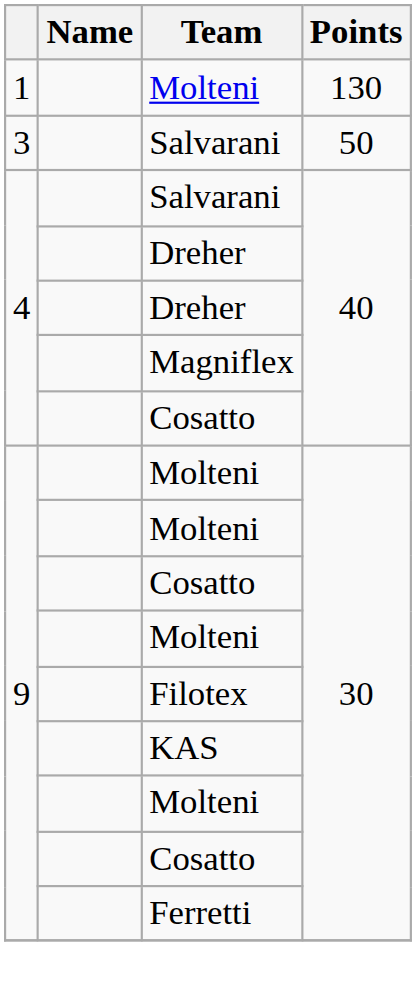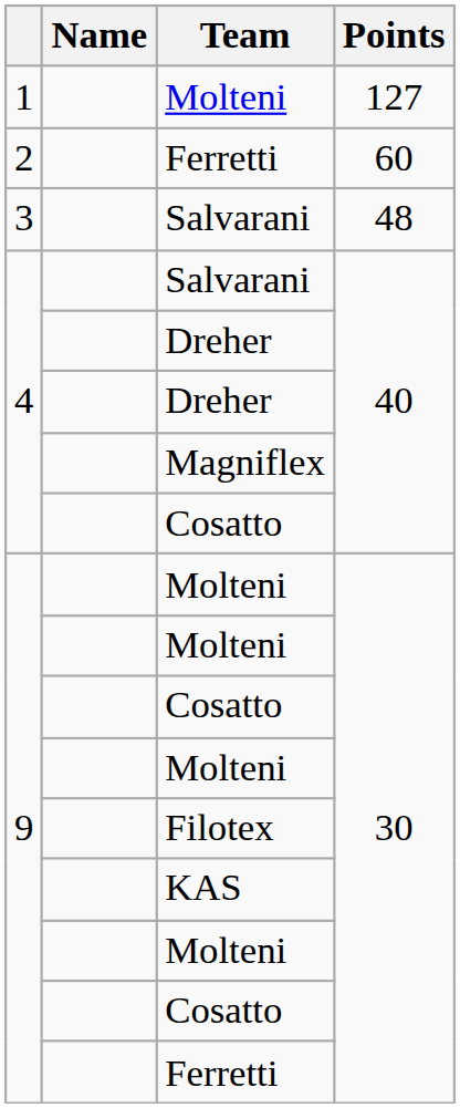 <table class="wikitable">
 <tr>
 <th></th>
 <th>Name</th>
 <th>Team</th>
 <th>Points</th>
 </tr>
 <tr>
 <td style="text-align:center">1</td>
 <td></td>
 <td><a href='#'>Molteni</a></td>
-<td style="text-align:center">130</td>
+<td style="text-align:center">127</td>
+</tr>
+<tr>
+<td style="text-align:center">2</td>
+<td></td>
+<td>Ferretti</td>
+<td style="text-align:center">60</td>
 </tr>
 <tr>
 <td style="text-align:center">3</td>
 <td></td>
 <td>Salvarani</td>
-<td style="text-align:center">50</td>
+<td style="text-align:center">48</td>
 </tr>
 <tr>
 <td style="text-align:center" rowspan="5">4</td>
 <td></td>
 <td>Salvarani</td>
 <td style="text-align:center" rowspan="5">40</td>
 </tr>
 <tr>
 <td></td>
 <td>Dreher</td>
 </tr>
 <tr>
 <td></td>
 <td>Dreher</td>
 </tr>
 <tr>
 <td></td>
 <td>Magniflex</td>
 </tr>
 <tr>
 <td></td>
 <td>Cosatto</td>
 </tr>
 <tr>
 <td style="text-align:center" rowspan="9">9</td>
 <td></td>
 <td>Molteni</td>
 <td style="text-align:center" rowspan="9">30</td>
 </tr>
 <tr>
 <td></td>
 <td>Molteni</td>
 </tr>
 <tr>
 <td></td>
 <td>Cosatto</td>
 </tr>
 <tr>
 <td></td>
 <td>Molteni</td>
 </tr>
 <tr>
 <td></td>
 <td>Filotex</td>
 </tr>
 <tr>
 <td></td>
 <td>KAS</td>
 </tr>
 <tr>
 <td></td>
 <td>Molteni</td>
 </tr>
 <tr>
 <td></td>
 <td>Cosatto</td>
 </tr>
 <tr>
 <td></td>
 <td>Ferretti</td>
 </tr>
 <tr>
 </tr>
 </table>
